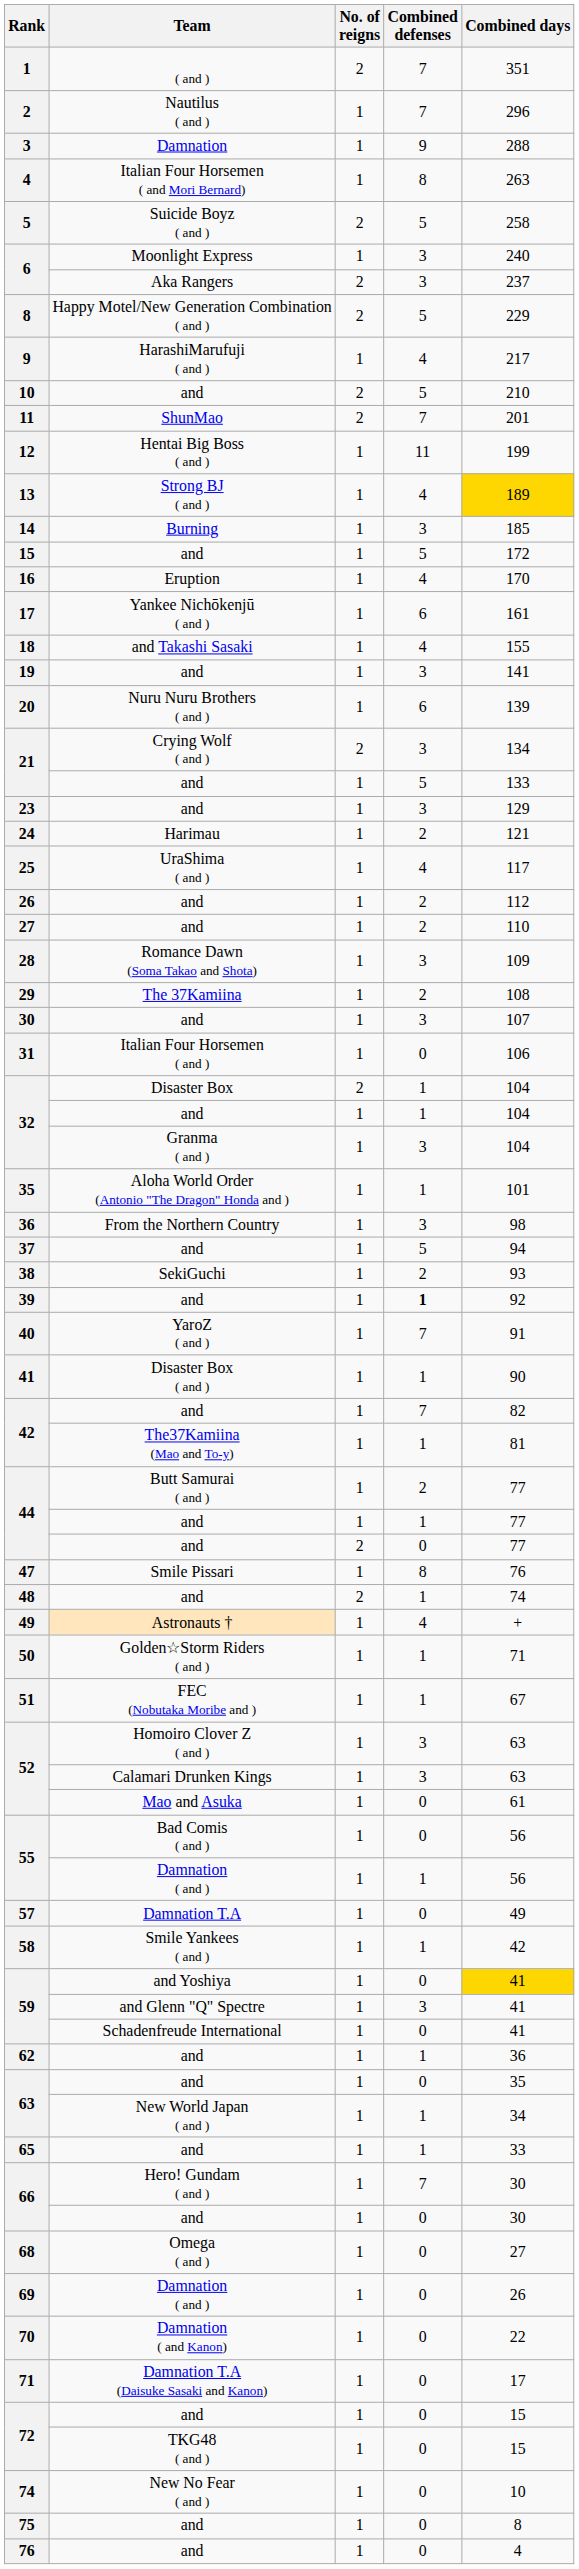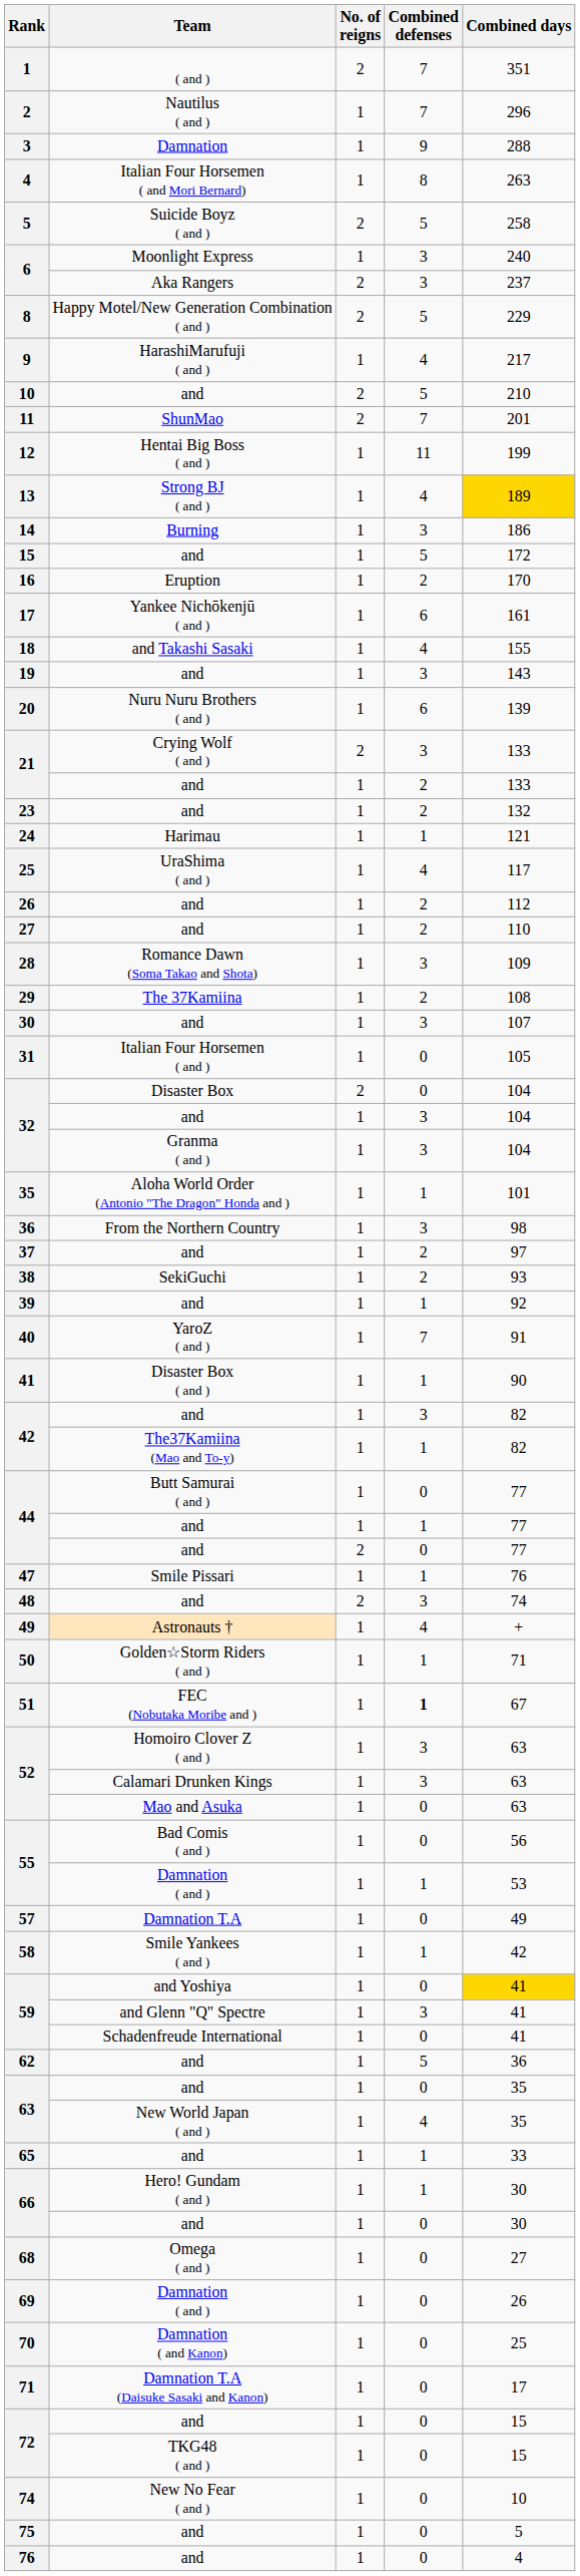 <table class="wikitable sortable" style="text-align: center">
 <tr>
 <th>Rank</th>
 <th>Team</th>
 <th data-sort-type="number">No. of<br>reigns</th>
 <th data-sort-type="number">Combined<br>defenses</th>
 <th data-sort-type="number">Combined days</th>
 </tr>
 <tr>
 <th>1</th>
 <td><br><small>( and )</small></td>
 <td>2</td>
 <td>7</td>
 <td>351</td>
 </tr>
 <tr>
 <th>2</th>
 <td>Nautilus <br><small>( and )</small></td>
 <td>1</td>
 <td>7</td>
 <td>296</td>
 </tr>
 <tr>
 <th>3</th>
 <td><a href='#'>Damnation</a><br></td>
 <td>1</td>
 <td>9</td>
 <td>288</td>
 </tr>
 <tr>
 <th>4</th>
 <td>Italian Four Horsemen<br><small>( and <a href='#'>Mori Bernard</a>)</small></td>
 <td>1</td>
 <td>8</td>
 <td>263</td>
 </tr>
 <tr>
 <th>5</th>
 <td>Suicide Boyz<br><small>( and )</small></td>
 <td>2</td>
 <td>5</td>
 <td>258</td>
 </tr>
 <tr>
 <th rowspan=2>6</th>
 <td>Moonlight Express<br></td>
 <td>1</td>
 <td>3</td>
 <td>240</td>
 </tr>
 <tr>
 <td>Aka Rangers<br></td>
 <td>2</td>
 <td>3</td>
 <td>237</td>
 </tr>
 <tr>
 <th>8</th>
 <td>Happy Motel/New Generation Combination<br><small>( and )</small></td>
 <td>2</td>
 <td>5</td>
 <td>229</td>
 </tr>
 <tr>
 <th>9</th>
 <td>HarashiMarufuji<br><small>( and )</small></td>
 <td>1</td>
 <td>4</td>
 <td>217</td>
 </tr>
 <tr>
 <th>10</th>
 <td> and </td>
 <td>2</td>
 <td>5</td>
 <td>210</td>
 </tr>
 <tr>
 <th>11</th>
 <td><a href='#'>ShunMao</a><br></td>
 <td>2</td>
 <td>7</td>
 <td>201</td>
 </tr>
 <tr>
 <th>12</th>
 <td>Hentai Big Boss<br><small>( and )</small></td>
 <td>1</td>
 <td>11</td>
 <td>199</td>
 </tr>
 <tr>
 <th>13</th>
 <td><a href='#'>Strong BJ</a><br><small>( and )</small></td>
 <td>1</td>
 <td>4</td>
 <td style="background: gold;">189</td>
 </tr>
 <tr>
 <th>14</th>
 <td><a href='#'>Burning</a><br></td>
 <td>1</td>
 <td>3</td>
-<td>185</td>
+<td>186</td>
 </tr>
 <tr>
 <th>15</th>
 <td> and </td>
 <td>1</td>
 <td>5</td>
 <td>172</td>
 </tr>
 <tr>
 <th>16</th>
 <td>Eruption<br></td>
 <td>1</td>
-<td>4</td>
+<td>2</td>
 <td>170</td>
 </tr>
 <tr>
 <th>17</th>
 <td>Yankee Nichōkenjū<br><small>( and )</small></td>
 <td>1</td>
 <td>6</td>
 <td>161</td>
 </tr>
 <tr>
 <th>18</th>
 <td> and <a href='#'>Takashi Sasaki</a></td>
 <td>1</td>
 <td>4</td>
 <td>155</td>
 </tr>
 <tr>
 <th>19</th>
 <td> and </td>
 <td>1</td>
 <td>3</td>
-<td>141</td>
+<td>143</td>
 </tr>
 <tr>
 <th>20</th>
 <td>Nuru Nuru Brothers<br><small>( and )</small></td>
 <td>1</td>
 <td>6</td>
 <td>139</td>
 </tr>
 <tr>
 <th rowspan=2>21</th>
 <td>Crying Wolf<br><small>( and )</small></td>
 <td>2</td>
 <td>3</td>
-<td>134</td>
+<td>133</td>
 </tr>
 <tr>
 <td> and </td>
 <td>1</td>
-<td>5</td>
+<td>2</td>
 <td>133</td>
 </tr>
 <tr>
 <th>23</th>
 <td> and </td>
 <td>1</td>
-<td>3</td>
-<td>129</td>
+<td>2</td>
+<td>132</td>
 </tr>
 <tr>
 <th>24</th>
 <td>Harimau <br></td>
 <td>1</td>
-<td>2</td>
+<td>1</td>
 <td>121</td>
 </tr>
 <tr>
 <th>25</th>
 <td>UraShima<br><small>( and )</small></td>
 <td>1</td>
 <td>4</td>
 <td>117</td>
 </tr>
 <tr>
 <th>26</th>
 <td> and </td>
 <td>1</td>
 <td>2</td>
 <td>112</td>
 </tr>
 <tr>
 <th>27</th>
 <td> and </td>
 <td>1</td>
 <td>2</td>
 <td>110</td>
 </tr>
 <tr>
 <th>28</th>
 <td>Romance Dawn<br><small>(<a href='#'>Soma Takao</a> and <a href='#'>Shota</a>)</small></td>
 <td>1</td>
 <td>3</td>
 <td>109</td>
 </tr>
 <tr>
 <th>29</th>
 <td><a href='#'>The 37Kamiina</a><br></td>
 <td>1</td>
 <td>2</td>
 <td>108</td>
 </tr>
 <tr>
 <th>30</th>
 <td> and </td>
 <td>1</td>
 <td>3</td>
 <td>107</td>
 </tr>
 <tr>
 <th>31</th>
 <td>Italian Four Horsemen<br><small>( and )</small></td>
 <td>1</td>
 <td>0</td>
-<td>106</td>
+<td>105</td>
 </tr>
 <tr>
 <th rowspan=3>32</th>
 <td>Disaster Box <br></td>
 <td>2</td>
-<td>1</td>
+<td>0</td>
 <td>104</td>
 </tr>
 <tr>
 <td> and </td>
 <td>1</td>
-<td>1</td>
+<td>3</td>
 <td>104</td>
 </tr>
 <tr>
 <td>Granma<br><small>( and )</small></td>
 <td>1</td>
 <td>3</td>
 <td>104</td>
 </tr>
 <tr>
 <th>35</th>
 <td>Aloha World Order<br><small>(<a href='#'>Antonio "The Dragon" Honda</a> and )</small></td>
 <td>1</td>
 <td>1</td>
 <td>101</td>
 </tr>
 <tr>
 <th>36</th>
 <td>From the Northern Country <br></td>
 <td>1</td>
 <td>3</td>
 <td>98</td>
 </tr>
 <tr>
 <th>37</th>
 <td> and </td>
 <td>1</td>
-<td>5</td>
-<td>94</td>
+<td>2</td>
+<td>97</td>
 </tr>
 <tr>
 <th>38</th>
 <td>SekiGuchi<br></td>
 <td>1</td>
 <td>2</td>
 <td>93</td>
 </tr>
 <tr>
 <th>39</th>
 <td> and </td>
 <td>1</td>
-<td><strong>1</strong></td>
+<td>1</td>
 <td>92</td>
 </tr>
 <tr>
 <th>40</th>
 <td>YaroZ <br><small>( and )</small></td>
 <td>1</td>
 <td>7</td>
 <td>91</td>
 </tr>
 <tr>
 <th>41</th>
 <td>Disaster Box<br><small>( and )</small></td>
 <td>1</td>
 <td>1</td>
 <td>90</td>
 </tr>
 <tr>
 <th rowspan=2>42</th>
 <td> and </td>
 <td>1</td>
-<td>7</td>
+<td>3</td>
 <td>82</td>
 </tr>
 <tr>
 <td><a href='#'>The37Kamiina</a><br><small>(<a href='#'>Mao</a> and <a href='#'>To-y</a>)</small></td>
 <td>1</td>
 <td>1</td>
-<td>81</td>
+<td>82</td>
 </tr>
 <tr>
 <th rowspan=3>44</th>
 <td>Butt Samurai<br><small>( and )</small></td>
 <td>1</td>
-<td>2</td>
+<td>0</td>
 <td>77</td>
 </tr>
 <tr>
 <td> and </td>
 <td>1</td>
 <td>1</td>
 <td>77</td>
 </tr>
 <tr>
 <td> and </td>
 <td>2</td>
 <td>0</td>
 <td>77</td>
 </tr>
 <tr>
 <th>47</th>
 <td>Smile Pissari<br></td>
 <td>1</td>
-<td>8</td>
+<td>1</td>
 <td>76</td>
 </tr>
 <tr>
 <th>48</th>
 <td> and </td>
 <td>2</td>
-<td>1</td>
+<td>3</td>
 <td>74</td>
 </tr>
 <tr>
 <th>49</th>
 <td style="background-color: #ffe6bd">Astronauts †<br></td>
 <td>1</td>
 <td>4</td>
 <td>+</td>
 </tr>
 <tr>
 <th>50</th>
 <td>Golden☆Storm Riders <br><small>( and )</small></td>
 <td>1</td>
 <td>1</td>
 <td>71</td>
 </tr>
 <tr>
 <th>51</th>
 <td>FEC<br><small>(<a href='#'>Nobutaka Moribe</a> and )</small></td>
 <td>1</td>
-<td>1</td>
+<td><strong>1</strong></td>
 <td>67</td>
 </tr>
 <tr>
 <th rowspan=3>52</th>
 <td>Homoiro Clover Z <br><small>( and )</small></td>
 <td>1</td>
 <td>3</td>
 <td>63</td>
 </tr>
 <tr>
 <td>Calamari Drunken Kings <br></td>
 <td>1</td>
 <td>3</td>
 <td>63</td>
 </tr>
 <tr>
 <td><a href='#'>Mao</a> and <a href='#'>Asuka</a></td>
 <td>1</td>
 <td>0</td>
-<td>61</td>
+<td>63</td>
 </tr>
 <tr>
 <th rowspan=2>55</th>
 <td>Bad Comis <br><small>( and )</small></td>
 <td>1</td>
 <td>0</td>
 <td>56</td>
 </tr>
 <tr>
 <td><a href='#'>Damnation</a> <br><small>( and )</small></td>
 <td>1</td>
 <td>1</td>
-<td>56</td>
+<td>53</td>
 </tr>
 <tr>
 <th>57</th>
 <td><a href='#'>Damnation T.A</a><br></td>
 <td>1</td>
 <td>0</td>
 <td>49</td>
 </tr>
 <tr>
 <th>58</th>
 <td>Smile Yankees <br><small>( and )</small></td>
 <td>1</td>
 <td>1</td>
 <td>42</td>
 </tr>
 <tr>
 <th rowspan=3>59</th>
 <td> and Yoshiya</td>
 <td>1</td>
 <td>0</td>
 <td style="background: gold;">41</td>
 </tr>
 <tr>
 <td> and Glenn "Q" Spectre</td>
 <td>1</td>
 <td>3</td>
 <td>41</td>
 </tr>
 <tr>
 <td>Schadenfreude International<br></td>
 <td>1</td>
 <td>0</td>
 <td>41</td>
 </tr>
 <tr>
 <th>62</th>
 <td> and </td>
 <td>1</td>
-<td>1</td>
+<td>5</td>
 <td>36</td>
 </tr>
 <tr>
 <th rowspan=2>63</th>
 <td> and </td>
 <td>1</td>
 <td>0</td>
 <td>35</td>
 </tr>
 <tr>
 <td>New World Japan <br><small>( and )</small></td>
 <td>1</td>
-<td>1</td>
-<td>34</td>
+<td>4</td>
+<td>35</td>
 </tr>
 <tr>
 <th>65</th>
 <td> and </td>
 <td>1</td>
 <td>1</td>
 <td>33</td>
 </tr>
 <tr>
 <th rowspan=2>66</th>
 <td>Hero! Gundam<br><small>( and )</small></td>
 <td>1</td>
-<td>7</td>
+<td>1</td>
 <td>30</td>
 </tr>
 <tr>
 <td> and </td>
 <td>1</td>
 <td>0</td>
 <td>30</td>
 </tr>
 <tr>
 <th>68</th>
 <td>Omega<br><small>( and )</small></td>
 <td>1</td>
 <td>0</td>
 <td>27</td>
 </tr>
 <tr>
 <th>69</th>
 <td><a href='#'>Damnation</a> <br><small>( and )</small></td>
 <td>1</td>
 <td>0</td>
 <td>26</td>
 </tr>
 <tr>
 <th>70</th>
 <td><a href='#'>Damnation</a><br><small>( and <a href='#'>Kanon</a>)</small></td>
 <td>1</td>
 <td>0</td>
-<td>22</td>
+<td>25</td>
 </tr>
 <tr>
 <th>71</th>
 <td><a href='#'>Damnation T.A</a><br><small>(<a href='#'>Daisuke Sasaki</a> and <a href='#'>Kanon</a>)</small></td>
 <td>1</td>
 <td>0</td>
 <td>17</td>
 </tr>
 <tr>
 <th rowspan=2>72</th>
 <td> and </td>
 <td>1</td>
 <td>0</td>
 <td>15</td>
 </tr>
 <tr>
 <td>TKG48 <br><small>( and )</small></td>
 <td>1</td>
 <td>0</td>
 <td>15</td>
 </tr>
 <tr>
 <th>74</th>
 <td>New No Fear <br><small>( and )</small></td>
 <td>1</td>
 <td>0</td>
 <td>10</td>
 </tr>
 <tr>
 <th>75</th>
 <td> and </td>
 <td>1</td>
 <td>0</td>
-<td>8</td>
+<td>5</td>
 </tr>
 <tr>
 <th>76</th>
 <td> and </td>
 <td>1</td>
 <td>0</td>
 <td>4</td>
 </tr>
 </table>
